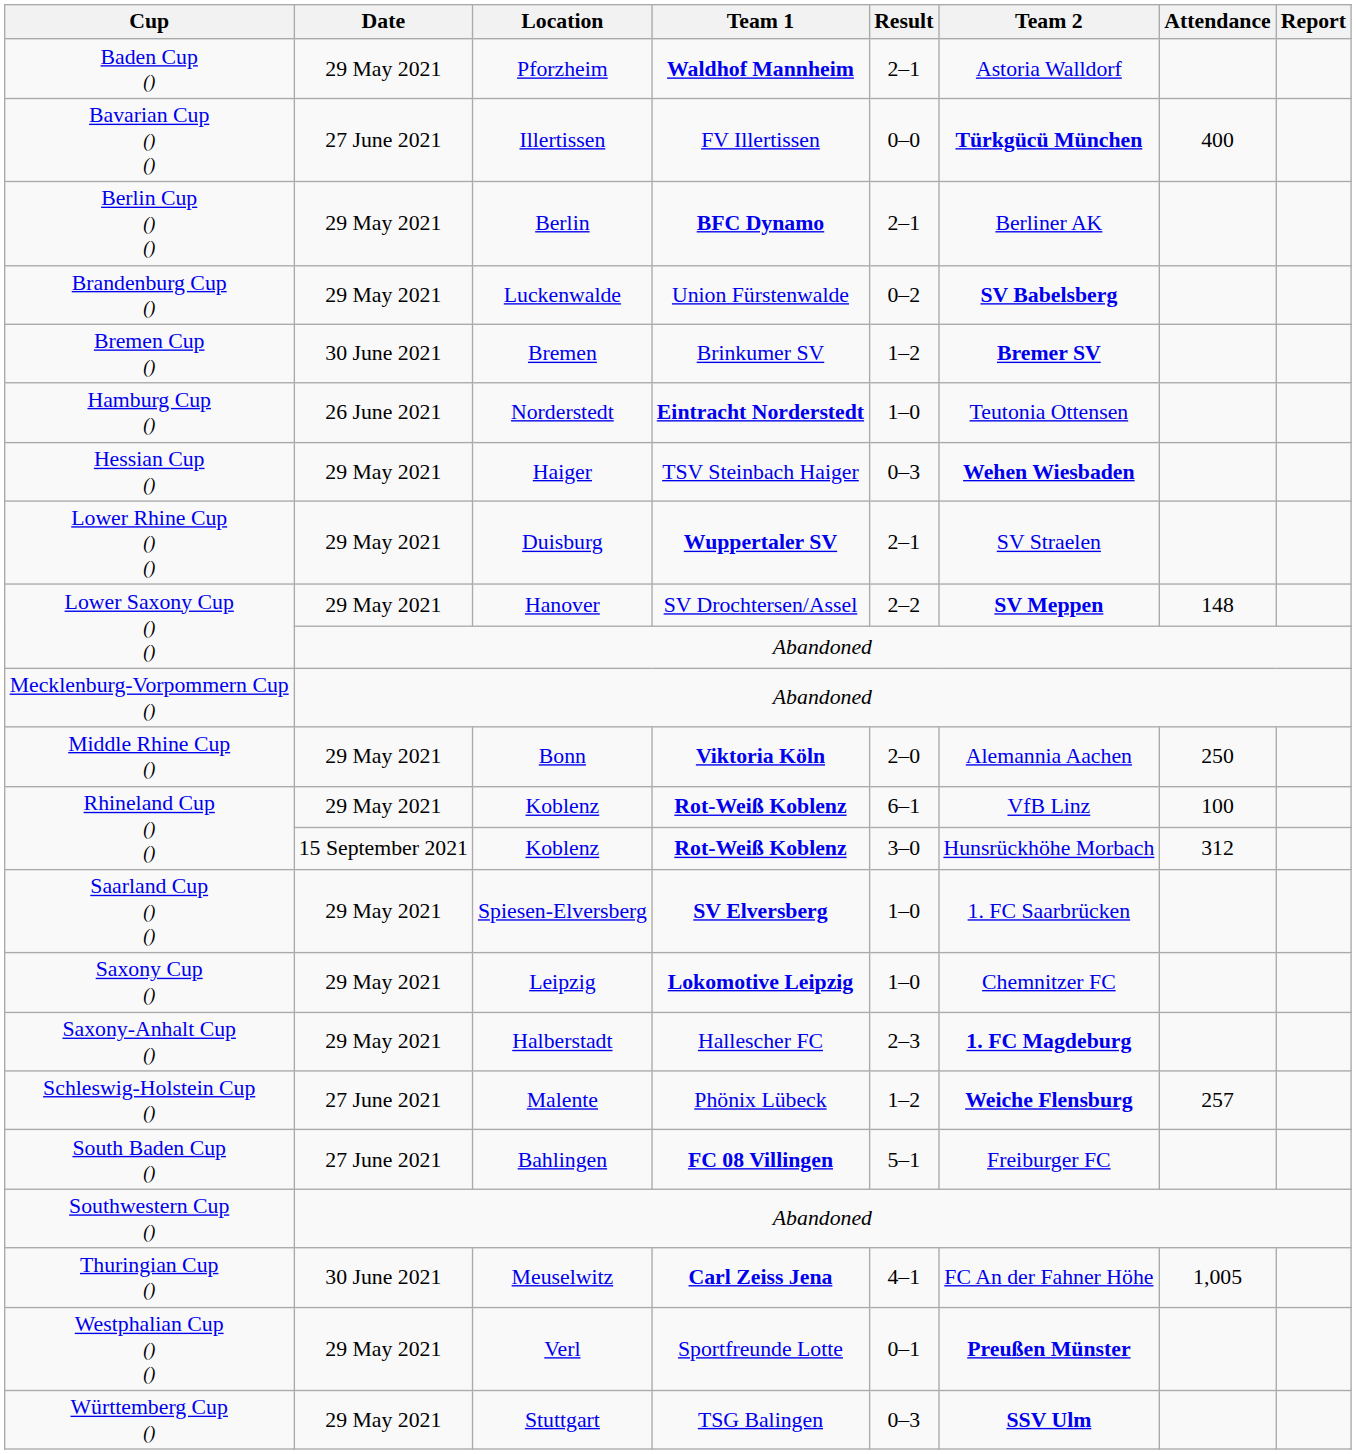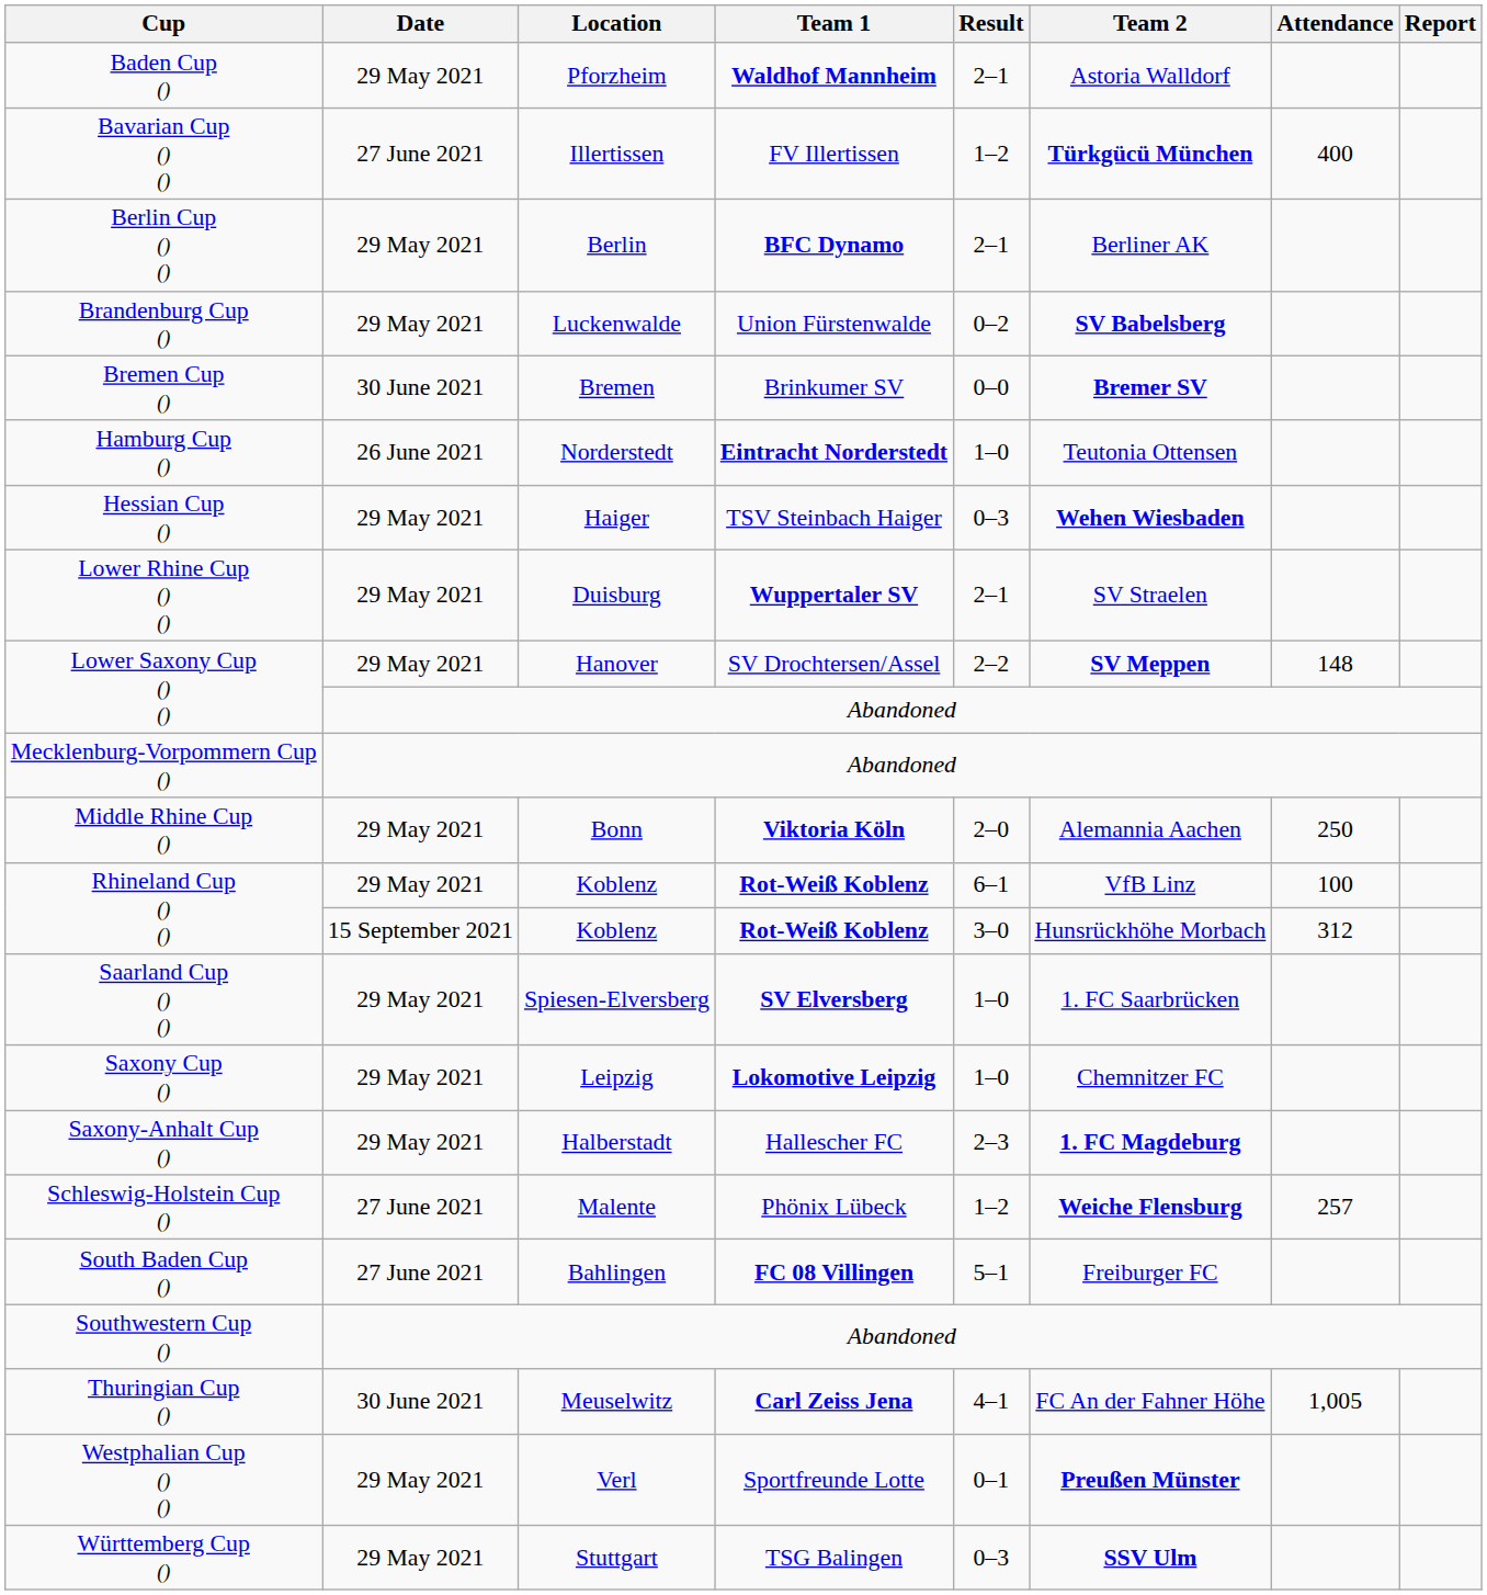 <table class="wikitable" style="text-align: center;">
 <tr>
 <th>Cup</th>
 <th>Date</th>
 <th>Location</th>
 <th>Team 1</th>
 <th>Result</th>
 <th>Team 2</th>
 <th>Attendance</th>
 <th>Report</th>
 </tr>
 <tr>
 <td><a href='#'>Baden Cup</a><br><small><em>()</em></small></td>
 <td>29 May 2021</td>
 <td><a href='#'>Pforzheim</a></td>
 <td><strong><a href='#'>Waldhof Mannheim</a></strong></td>
 <td>2–1</td>
 <td><a href='#'>Astoria Walldorf</a></td>
 <td></td>
 <td></td>
 </tr>
 <tr>
 <td><a href='#'>Bavarian Cup</a><br><small><em>()<br>()</em></small></td>
 <td>27 June 2021</td>
 <td><a href='#'>Illertissen</a></td>
 <td><a href='#'>FV Illertissen</a></td>
-<td>0–0<br></td>
+<td>1–2</td>
 <td><strong><a href='#'>Türkgücü München</a></strong></td>
 <td>400</td>
 <td></td>
 </tr>
 <tr>
 <td><a href='#'>Berlin Cup</a><br><small><em>()<br>()</em></small></td>
 <td>29 May 2021</td>
 <td><a href='#'>Berlin</a></td>
 <td><strong><a href='#'>BFC Dynamo</a></strong></td>
 <td>2–1</td>
 <td><a href='#'>Berliner AK</a></td>
 <td></td>
 <td></td>
 </tr>
 <tr>
 <td><a href='#'>Brandenburg Cup</a><br><small><em>()</em></small></td>
 <td>29 May 2021</td>
 <td><a href='#'>Luckenwalde</a></td>
 <td><a href='#'>Union Fürstenwalde</a></td>
 <td>0–2</td>
 <td><strong><a href='#'>SV Babelsberg</a></strong></td>
 <td></td>
 <td></td>
 </tr>
 <tr>
 <td><a href='#'>Bremen Cup</a><br><small><em>()</em></small></td>
 <td>30 June 2021</td>
 <td><a href='#'>Bremen</a></td>
 <td><a href='#'>Brinkumer SV</a></td>
-<td>1–2</td>
+<td>0–0<br></td>
 <td><strong><a href='#'>Bremer SV</a></strong></td>
 <td></td>
 <td></td>
 </tr>
 <tr>
 <td><a href='#'>Hamburg Cup</a><br><small><em>()</em></small></td>
 <td>26 June 2021</td>
 <td><a href='#'>Norderstedt</a></td>
 <td><strong><a href='#'>Eintracht Norderstedt</a></strong></td>
 <td>1–0</td>
 <td><a href='#'>Teutonia Ottensen</a></td>
 <td></td>
 <td></td>
 </tr>
 <tr>
 <td><a href='#'>Hessian Cup</a><br><small><em>()</em></small></td>
 <td>29 May 2021</td>
 <td><a href='#'>Haiger</a></td>
 <td><a href='#'>TSV Steinbach Haiger</a></td>
 <td>0–3</td>
 <td><strong><a href='#'>Wehen Wiesbaden</a></strong></td>
 <td></td>
 <td></td>
 </tr>
 <tr>
 <td><a href='#'>Lower Rhine Cup</a><br><small><em>()<br>()</em></small></td>
 <td>29 May 2021</td>
 <td><a href='#'>Duisburg</a></td>
 <td><strong><a href='#'>Wuppertaler SV</a></strong></td>
 <td>2–1</td>
 <td><a href='#'>SV Straelen</a></td>
 <td></td>
 <td></td>
 </tr>
 <tr>
 <td rowspan=2><a href='#'>Lower Saxony Cup</a><br><small><em>()<br>()</em></small></td>
 <td>29 May 2021</td>
 <td><a href='#'>Hanover</a></td>
 <td><a href='#'>SV Drochtersen/Assel</a></td>
 <td>2–2<br></td>
 <td><strong><a href='#'>SV Meppen</a></strong></td>
 <td>148</td>
 <td></td>
 </tr>
 <tr>
 <td colspan=8><em>Abandoned</em></td>
 </tr>
 <tr>
 <td><a href='#'>Mecklenburg-Vorpommern Cup</a><br><small><em>()</em></small></td>
 <td colspan=8><em>Abandoned</em></td>
 </tr>
 <tr>
 <td><a href='#'>Middle Rhine Cup</a><br><small><em>()</em></small></td>
 <td>29 May 2021</td>
 <td><a href='#'>Bonn</a></td>
 <td><strong><a href='#'>Viktoria Köln</a></strong></td>
 <td>2–0</td>
 <td><a href='#'>Alemannia Aachen</a></td>
 <td>250</td>
 <td></td>
 </tr>
 <tr>
 <td rowspan=2><a href='#'>Rhineland Cup</a><br><small><em>()<br>()</em></small></td>
 <td>29 May 2021</td>
 <td><a href='#'>Koblenz</a></td>
 <td><strong><a href='#'>Rot-Weiß Koblenz</a></strong></td>
 <td>6–1</td>
 <td><a href='#'>VfB Linz</a></td>
 <td>100</td>
 <td></td>
 </tr>
 <tr>
 <td>15 September 2021</td>
 <td><a href='#'>Koblenz</a></td>
 <td><strong><a href='#'>Rot-Weiß Koblenz</a></strong></td>
 <td>3–0</td>
 <td><a href='#'>Hunsrückhöhe Morbach</a></td>
 <td>312</td>
 <td></td>
 </tr>
 <tr>
 <td><a href='#'>Saarland Cup</a><br><small><em>()<br>()</em></small></td>
 <td>29 May 2021</td>
 <td><a href='#'>Spiesen-Elversberg</a></td>
 <td><strong><a href='#'>SV Elversberg</a></strong></td>
 <td>1–0</td>
 <td><a href='#'>1. FC Saarbrücken</a></td>
 <td></td>
 <td></td>
 </tr>
 <tr>
 <td><a href='#'>Saxony Cup</a><br><small><em>()</em></small></td>
 <td>29 May 2021</td>
 <td><a href='#'>Leipzig</a></td>
 <td><strong><a href='#'>Lokomotive Leipzig</a></strong></td>
 <td>1–0 </td>
 <td><a href='#'>Chemnitzer FC</a></td>
 <td></td>
 <td></td>
 </tr>
 <tr>
 <td><a href='#'>Saxony-Anhalt Cup</a><br><small><em>()</em></small></td>
 <td>29 May 2021</td>
 <td><a href='#'>Halberstadt</a></td>
 <td><a href='#'>Hallescher FC</a></td>
 <td>2–3</td>
 <td><strong><a href='#'>1. FC Magdeburg</a></strong></td>
 <td></td>
 <td></td>
 </tr>
 <tr>
 <td><a href='#'>Schleswig-Holstein Cup</a><br><small><em>()</em></small></td>
 <td>27 June 2021</td>
 <td><a href='#'>Malente</a></td>
 <td><a href='#'>Phönix Lübeck</a></td>
 <td>1–2 </td>
 <td><strong><a href='#'>Weiche Flensburg</a></strong></td>
 <td>257</td>
 <td></td>
 </tr>
 <tr>
 <td><a href='#'>South Baden Cup</a><br><small><em>()</em></small></td>
 <td>27 June 2021</td>
 <td><a href='#'>Bahlingen</a></td>
 <td><strong><a href='#'>FC 08 Villingen</a></strong></td>
 <td>5–1</td>
 <td><a href='#'>Freiburger FC</a></td>
 <td></td>
 <td></td>
 </tr>
 <tr>
 <td><a href='#'>Southwestern Cup</a><br><small><em>()</em></small></td>
 <td colspan=8><em>Abandoned</em></td>
 </tr>
 <tr>
 <td><a href='#'>Thuringian Cup</a><br><small><em>()</em></small></td>
 <td>30 June 2021</td>
 <td><a href='#'>Meuselwitz</a></td>
 <td><strong><a href='#'>Carl Zeiss Jena</a></strong></td>
 <td>4–1 </td>
 <td><a href='#'>FC An der Fahner Höhe</a></td>
 <td>1,005</td>
 <td></td>
 </tr>
 <tr>
 <td><a href='#'>Westphalian Cup</a><br><small><em>()<br>()</em></small></td>
 <td>29 May 2021</td>
 <td><a href='#'>Verl</a></td>
 <td><a href='#'>Sportfreunde Lotte</a></td>
 <td>0–1</td>
 <td><strong><a href='#'>Preußen Münster</a></strong></td>
 <td></td>
 <td></td>
 </tr>
 <tr>
 <td><a href='#'>Württemberg Cup</a><br><small><em>()</em></small></td>
 <td>29 May 2021</td>
 <td><a href='#'>Stuttgart</a></td>
 <td><a href='#'>TSG Balingen</a></td>
 <td>0–3</td>
 <td><strong><a href='#'>SSV Ulm</a></strong></td>
 <td></td>
 <td></td>
 </tr>
 </table>
